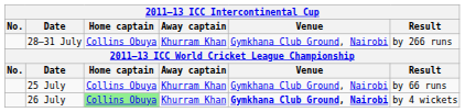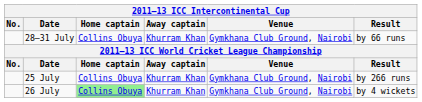 <table class="wikitable">
 <tr>
 <th colspan="6"><a href='#'>2011–13 ICC Intercontinental Cup</a></th>
 </tr>
 <tr>
 <th>No.</th>
 <th>Date</th>
 <th>Home captain</th>
 <th>Away captain</th>
 <th>Venue</th>
 <th>Result</th>
 </tr>
 <tr>
 <td></td>
 <td>28–31 July</td>
 <td><a href='#'>Collins Obuya</a></td>
 <td><a href='#'>Khurram Khan</a></td>
 <td><a href='#'>Gymkhana Club Ground</a>, <a href='#'>Nairobi</a></td>
-<td> by 266 runs</td>
+<td> by 66 runs</td>
 </tr>
 <tr>
 <th colspan="6"><a href='#'>2011–13 ICC World Cricket League Championship</a></th>
 </tr>
 <tr>
 <th>No.</th>
 <th>Date</th>
 <th>Home captain</th>
 <th>Away captain</th>
 <th>Venue</th>
 <th>Result</th>
 </tr>
 <tr>
 <td></td>
 <td>25 July</td>
 <td><a href='#'>Collins Obuya</a></td>
 <td><a href='#'>Khurram Khan</a></td>
 <td><a href='#'>Gymkhana Club Ground</a>, <a href='#'>Nairobi</a></td>
-<td> by 66 runs</td>
+<td> by 266 runs</td>
 </tr>
 <tr>
 <td></td>
 <td>26 July</td>
 <td style="background: lightgreen;"><a href='#'>Collins Obuya</a></td>
 <td><a href='#'>Khurram Khan</a></td>
-<td><strong><a href='#'>Gymkhana Club Ground</a>, <a href='#'>Nairobi</a></strong></td>
+<td><a href='#'>Gymkhana Club Ground</a>, <a href='#'>Nairobi</a></td>
 <td> by 4 wickets</td>
 </tr>
 </table>
